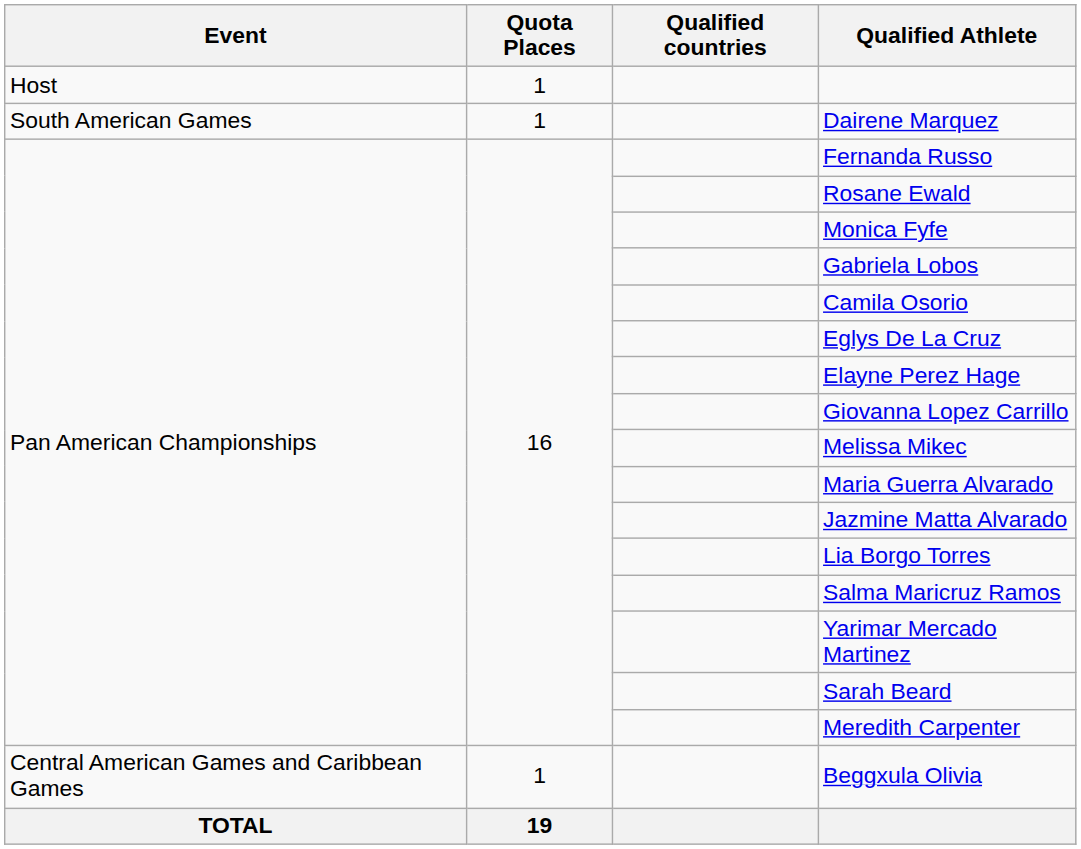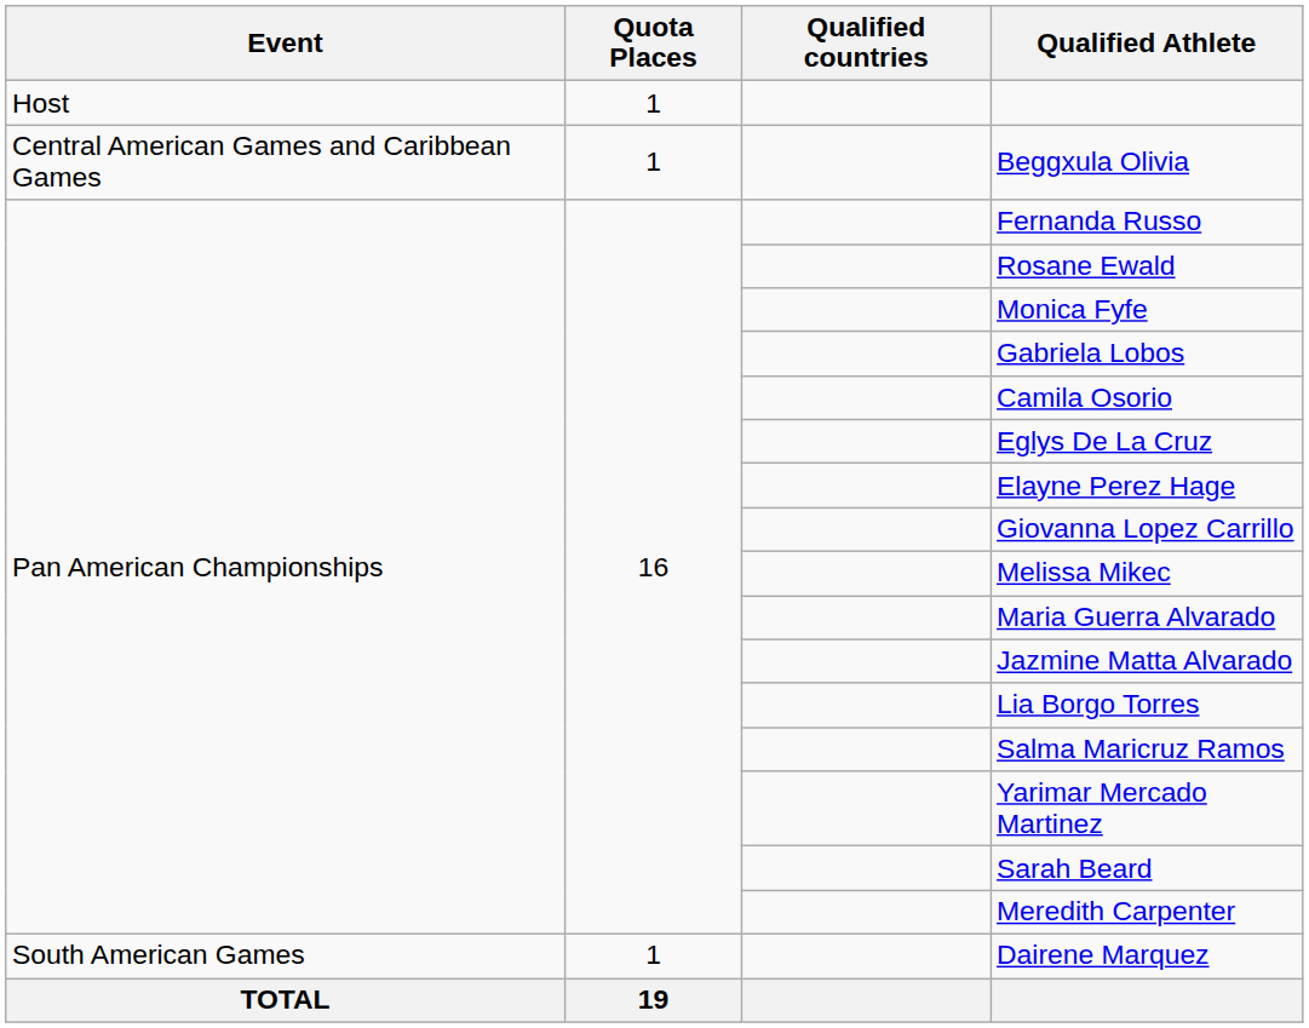 <table class=wikitable style="text-align:left" width=750>
 <tr>
 <th>Event</th>
 <th>Quota Places</th>
 <th>Qualified countries</th>
 <th>Qualified Athlete</th>
 </tr>
 <tr>
 <td>Host</td>
 <td align=center>1</td>
 <td></td>
 <td></td>
 </tr>
 <tr>
-<td>South American Games</td>
+<td>Central American Games and Caribbean Games</td>
 <td align=center>1</td>
 <td></td>
-<td><a href='#'>Dairene Marquez</a></td>
+<td><a href='#'>Beggxula Olivia</a></td>
 </tr>
 <tr>
 <td rowspan="16">Pan American Championships</td>
 <td rowspan="16" align=center>16</td>
 <td></td>
 <td><a href='#'>Fernanda Russo</a></td>
 </tr>
 <tr>
 <td></td>
 <td><a href='#'>Rosane Ewald</a></td>
 </tr>
 <tr>
 <td></td>
 <td><a href='#'>Monica Fyfe</a></td>
 </tr>
 <tr>
 <td></td>
 <td><a href='#'>Gabriela Lobos</a></td>
 </tr>
 <tr>
 <td></td>
 <td><a href='#'>Camila Osorio</a></td>
 </tr>
 <tr>
 <td></td>
 <td><a href='#'>Eglys De La Cruz</a></td>
 </tr>
 <tr>
 <td></td>
 <td><a href='#'>Elayne Perez Hage</a></td>
 </tr>
 <tr>
 <td></td>
 <td><a href='#'>Giovanna Lopez Carrillo</a></td>
 </tr>
 <tr>
 <td></td>
 <td><a href='#'>Melissa Mikec</a></td>
 </tr>
 <tr>
 <td></td>
 <td><a href='#'>Maria Guerra Alvarado</a></td>
 </tr>
 <tr>
 <td></td>
 <td><a href='#'>Jazmine Matta Alvarado</a></td>
 </tr>
 <tr>
 <td></td>
 <td><a href='#'>Lia Borgo Torres</a></td>
 </tr>
 <tr>
 <td></td>
 <td><a href='#'>Salma Maricruz Ramos</a></td>
 </tr>
 <tr>
 <td></td>
 <td><a href='#'>Yarimar Mercado Martinez</a></td>
 </tr>
 <tr>
 <td></td>
 <td><a href='#'>Sarah Beard</a></td>
 </tr>
 <tr>
 <td></td>
 <td><a href='#'>Meredith Carpenter</a></td>
 </tr>
 <tr>
-<td>Central American Games and Caribbean Games</td>
+<td>South American Games</td>
 <td align=center>1</td>
 <td></td>
-<td><a href='#'>Beggxula Olivia</a></td>
+<td><a href='#'>Dairene Marquez</a></td>
 </tr>
 <tr>
 <th>TOTAL</th>
 <th>19</th>
 <th></th>
 <th></th>
 </tr>
 </table>
